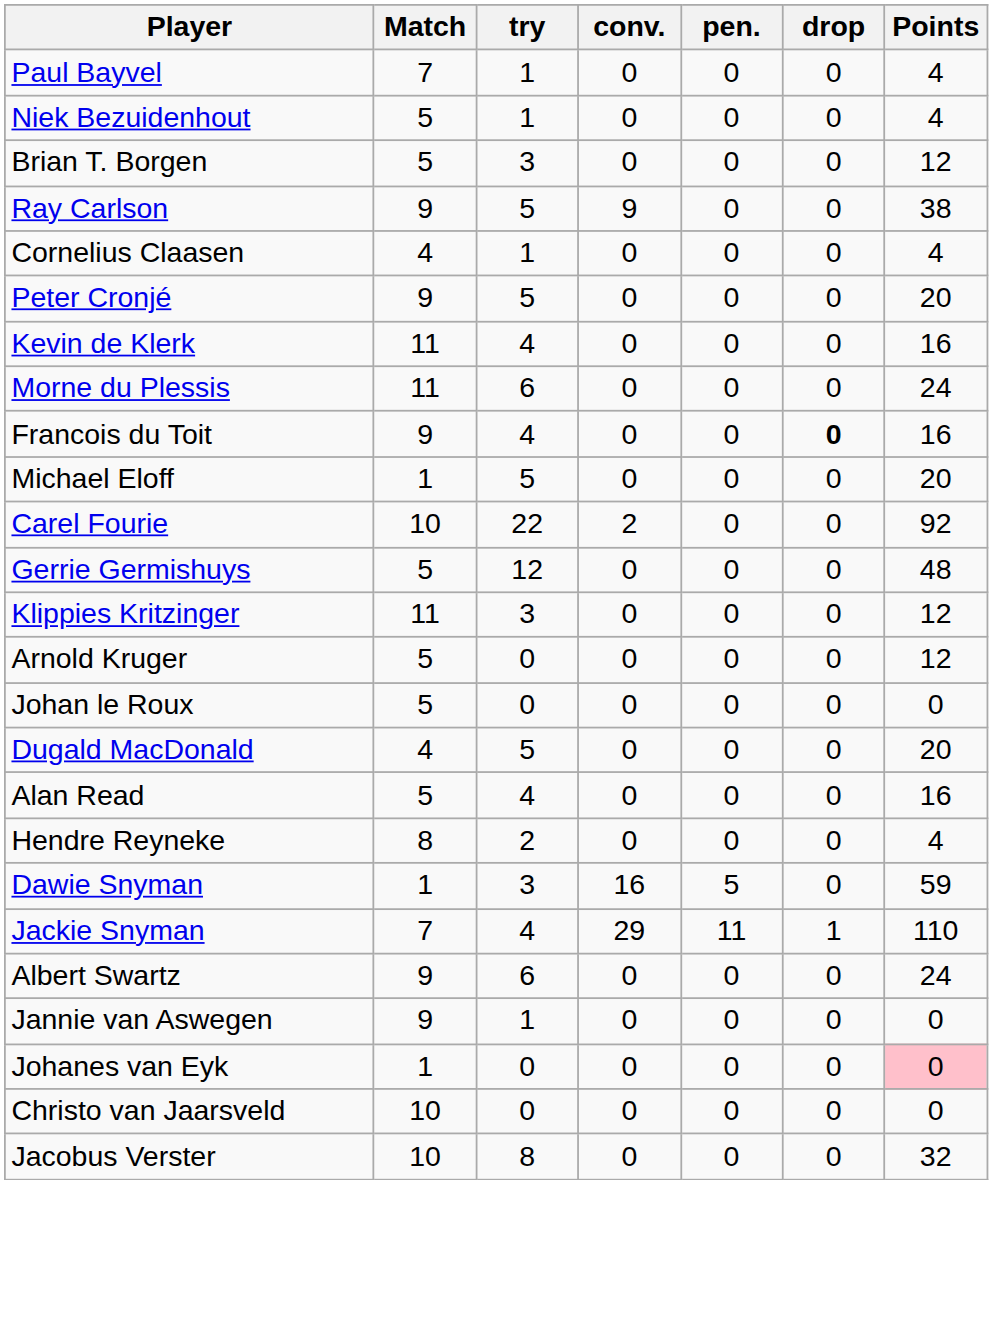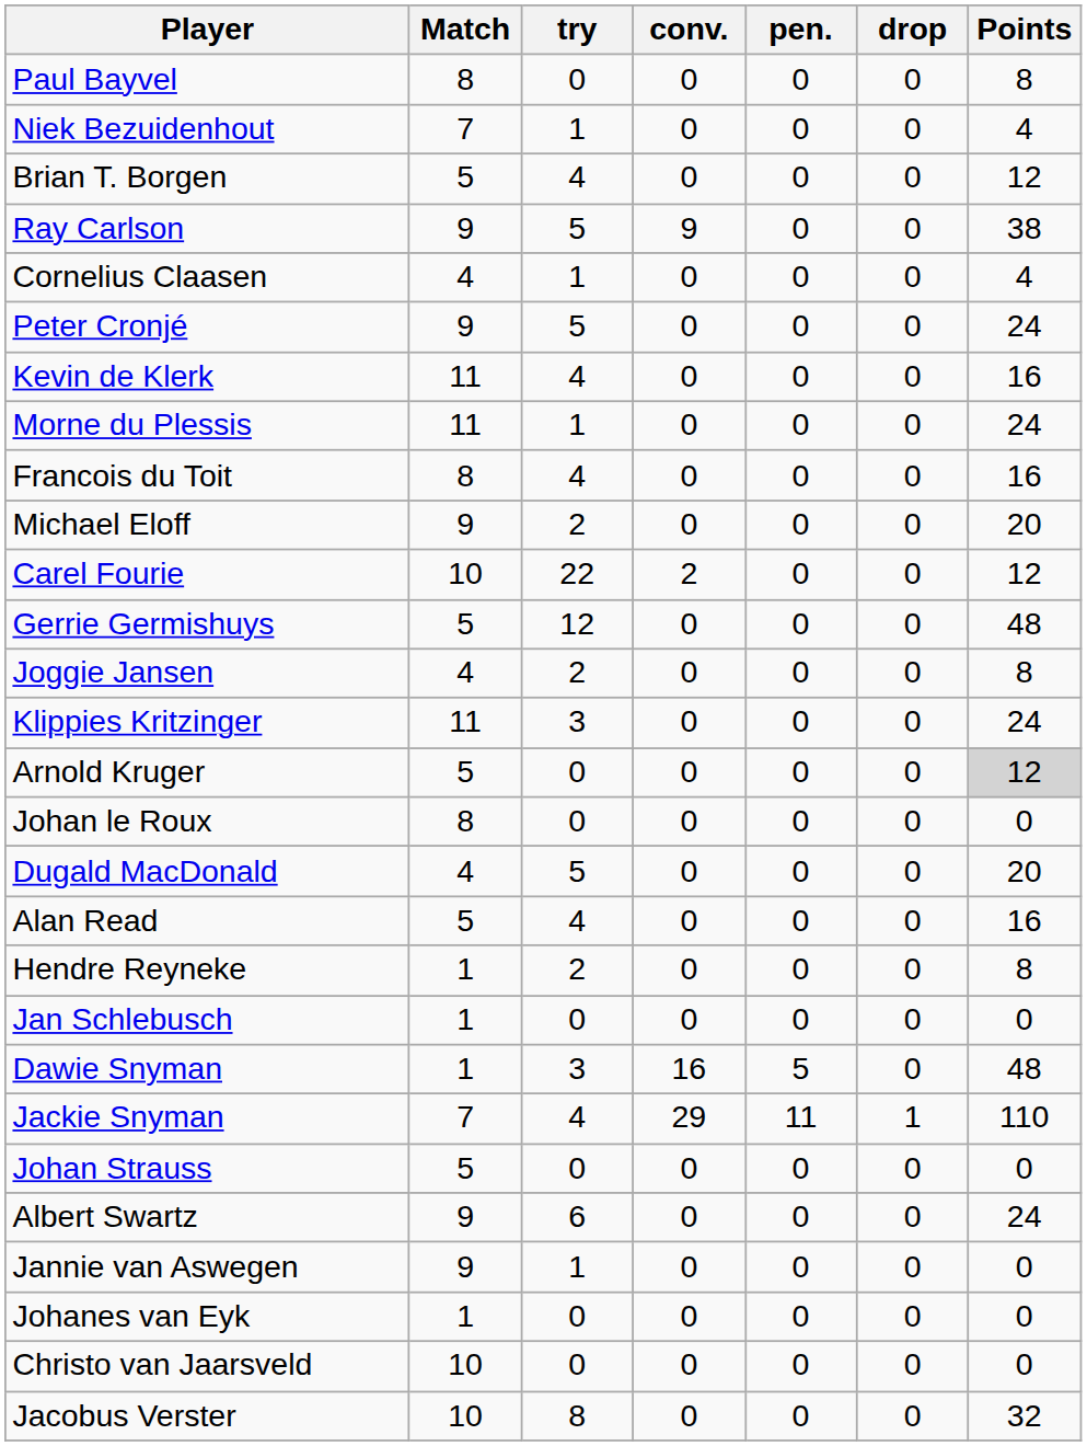 <table class="wikitable sortable" style="text-align:center">
 <tr>
 <th width=200px>Player</th>
 <th width=50px>Match</th>
 <th width=50px>try</th>
 <th width=50px>conv.</th>
 <th width=50px>pen.</th>
 <th width=50px>drop</th>
 <th width=50px>Points</th>
 </tr>
 <tr>
 <td align=left><a href='#'>Paul Bayvel</a></td>
-<td>7</td>
-<td>1</td>
+<td>8</td>
 <td>0</td>
 <td>0</td>
 <td>0</td>
-<td>4</td>
+<td>0</td>
+<td>8</td>
 </tr>
 <tr>
 <td align=left><a href='#'>Niek Bezuidenhout</a></td>
-<td>5</td>
+<td>7</td>
 <td>1</td>
 <td>0</td>
 <td>0</td>
 <td>0</td>
 <td>4</td>
 </tr>
 <tr>
 <td align=left>Brian T. Borgen</td>
 <td>5</td>
-<td>3</td>
+<td>4</td>
 <td>0</td>
 <td>0</td>
 <td>0</td>
 <td>12</td>
 </tr>
 <tr>
 <td align=left><a href='#'>Ray Carlson</a></td>
 <td>9</td>
 <td>5</td>
 <td>9</td>
 <td>0</td>
 <td>0</td>
 <td>38</td>
 </tr>
 <tr>
 <td align=left>Cornelius Claasen</td>
 <td>4</td>
 <td>1</td>
 <td>0</td>
 <td>0</td>
 <td>0</td>
 <td>4</td>
 </tr>
 <tr>
 <td align=left><a href='#'>Peter Cronjé</a></td>
 <td>9</td>
 <td>5</td>
 <td>0</td>
 <td>0</td>
 <td>0</td>
-<td>20</td>
+<td>24</td>
 </tr>
 <tr>
 <td align=left><a href='#'>Kevin de Klerk</a></td>
 <td>11</td>
 <td>4</td>
 <td>0</td>
 <td>0</td>
 <td>0</td>
 <td>16</td>
 </tr>
 <tr>
 <td align=left><a href='#'>Morne du Plessis</a></td>
 <td>11</td>
-<td>6</td>
+<td>1</td>
 <td>0</td>
 <td>0</td>
 <td>0</td>
 <td>24</td>
 </tr>
 <tr>
 <td align=left>Francois du Toit</td>
-<td>9</td>
+<td>8</td>
 <td>4</td>
 <td>0</td>
 <td>0</td>
-<td><strong>0</strong></td>
+<td>0</td>
 <td>16</td>
 </tr>
 <tr>
 <td align=left>Michael Eloff</td>
-<td>1</td>
-<td>5</td>
+<td>9</td>
+<td>2</td>
 <td>0</td>
 <td>0</td>
 <td>0</td>
 <td>20</td>
 </tr>
 <tr>
 <td align=left><a href='#'>Carel Fourie</a></td>
 <td>10</td>
 <td>22</td>
 <td>2</td>
 <td>0</td>
 <td>0</td>
-<td>92</td>
+<td>12</td>
 </tr>
 <tr>
 <td align=left><a href='#'>Gerrie Germishuys</a></td>
 <td>5</td>
 <td>12</td>
 <td>0</td>
 <td>0</td>
 <td>0</td>
 <td>48</td>
 </tr>
 <tr>
+<td align=left><a href='#'>Joggie Jansen</a></td>
+<td>4</td>
+<td>2</td>
+<td>0</td>
+<td>0</td>
+<td>0</td>
+<td>8</td>
+</tr>
+<tr>
 <td align=left><a href='#'>Klippies Kritzinger</a></td>
 <td>11</td>
 <td>3</td>
 <td>0</td>
 <td>0</td>
 <td>0</td>
-<td>12</td>
+<td>24</td>
 </tr>
 <tr>
 <td align=left>Arnold Kruger</td>
 <td>5</td>
 <td>0</td>
 <td>0</td>
 <td>0</td>
 <td>0</td>
-<td>12</td>
+<td style="background: lightgrey;">12</td>
 </tr>
 <tr>
 <td align=left>Johan le Roux</td>
-<td>5</td>
+<td>8</td>
 <td>0</td>
 <td>0</td>
 <td>0</td>
 <td>0</td>
 <td>0</td>
 </tr>
 <tr>
 <td align=left><a href='#'>Dugald MacDonald</a></td>
 <td>4</td>
 <td>5</td>
 <td>0</td>
 <td>0</td>
 <td>0</td>
 <td>20</td>
 </tr>
 <tr>
 <td align=left>Alan Read</td>
 <td>5</td>
 <td>4</td>
 <td>0</td>
 <td>0</td>
 <td>0</td>
 <td>16</td>
 </tr>
 <tr>
 <td align=left>Hendre Reyneke</td>
-<td>8</td>
+<td>1</td>
 <td>2</td>
 <td>0</td>
 <td>0</td>
 <td>0</td>
-<td>4</td>
+<td>8</td>
+</tr>
+<tr>
+<td align=left><a href='#'>Jan Schlebusch</a></td>
+<td>1</td>
+<td>0</td>
+<td>0</td>
+<td>0</td>
+<td>0</td>
+<td>0</td>
 </tr>
 <tr>
 <td align=left><a href='#'>Dawie Snyman</a></td>
 <td>1</td>
 <td>3</td>
 <td>16</td>
 <td>5</td>
 <td>0</td>
-<td>59</td>
+<td>48</td>
 </tr>
 <tr>
 <td align=left><a href='#'>Jackie Snyman</a></td>
 <td>7</td>
 <td>4</td>
 <td>29</td>
 <td>11</td>
 <td>1</td>
 <td>110</td>
+</tr>
+<tr>
+<td align=left><a href='#'>Johan Strauss</a></td>
+<td>5</td>
+<td>0</td>
+<td>0</td>
+<td>0</td>
+<td>0</td>
+<td>0</td>
 </tr>
 <tr>
 <td align=left>Albert Swartz</td>
 <td>9</td>
 <td>6</td>
 <td>0</td>
 <td>0</td>
 <td>0</td>
 <td>24</td>
 </tr>
 <tr>
 <td align=left>Jannie van Aswegen</td>
 <td>9</td>
 <td>1</td>
 <td>0</td>
 <td>0</td>
 <td>0</td>
 <td>0</td>
 </tr>
 <tr>
 <td align=left>Johanes van Eyk</td>
 <td>1</td>
 <td>0</td>
 <td>0</td>
 <td>0</td>
 <td>0</td>
-<td style="background: pink;">0</td>
+<td>0</td>
 </tr>
 <tr>
 <td align=left>Christo van Jaarsveld</td>
 <td>10</td>
 <td>0</td>
 <td>0</td>
 <td>0</td>
 <td>0</td>
 <td>0</td>
 </tr>
 <tr>
 <td align=left>Jacobus Verster</td>
 <td>10</td>
 <td>8</td>
 <td>0</td>
 <td>0</td>
 <td>0</td>
 <td>32</td>
 </tr>
 </table>
